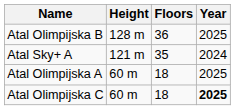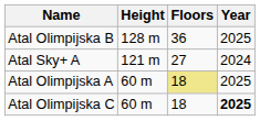 <table class="wikitable">
 <tr>
 <th>Name</th>
 <th>Height</th>
 <th>Floors</th>
 <th>Year</th>
 </tr>
 <tr>
 <td>Atal Olimpijska B</td>
 <td>128 m</td>
 <td>36</td>
 <td>2025</td>
 </tr>
 <tr>
 <td>Atal Sky+ A</td>
 <td>121 m</td>
-<td>35</td>
+<td>27</td>
 <td>2024</td>
 </tr>
 <tr>
 <td>Atal Olimpijska A</td>
 <td>60 m</td>
-<td>18</td>
+<td style="background: khaki;">18</td>
 <td>2025</td>
 </tr>
 <tr>
 <td>Atal Olimpijska C</td>
 <td>60 m</td>
 <td>18</td>
 <td><strong>2025</strong></td>
 </tr>
 </table>
